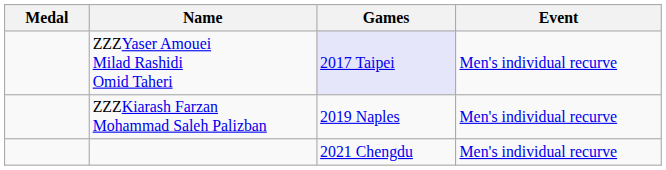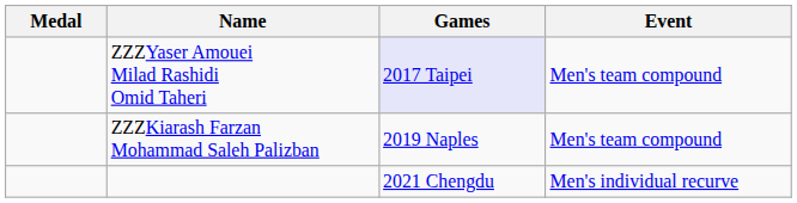 <table class="wikitable sortable" style="font-size:90%">
 <tr>
 <th width="70">Medal</th>
 <th width="200">Name</th>
 <th width="120">Games</th>
 <th width="180">Event</th>
 </tr>
 <tr>
 <td></td>
 <td><span>ZZZ</span><a href='#'>Yaser Amouei</a><br><a href='#'>Milad Rashidi</a><br><a href='#'>Omid Taheri</a></td>
 <td style="background: lavender;"><a href='#'>2017 Taipei</a></td>
-<td><a href='#'>Men's individual recurve</a></td>
+<td><a href='#'>Men's team compound</a></td>
 </tr>
 <tr>
 <td></td>
 <td><span>ZZZ</span><a href='#'>Kiarash Farzan</a><br><a href='#'>Mohammad Saleh Palizban</a></td>
 <td><a href='#'>2019 Naples</a></td>
-<td><a href='#'>Men's individual recurve</a></td>
+<td><a href='#'>Men's team compound</a></td>
 </tr>
 <tr>
 <td></td>
 <td></td>
 <td><a href='#'>2021 Chengdu</a></td>
 <td><a href='#'>Men's individual recurve</a></td>
 </tr>
 </table>
